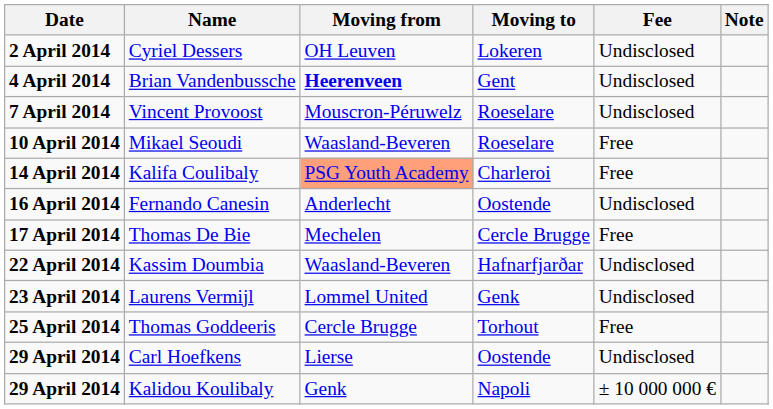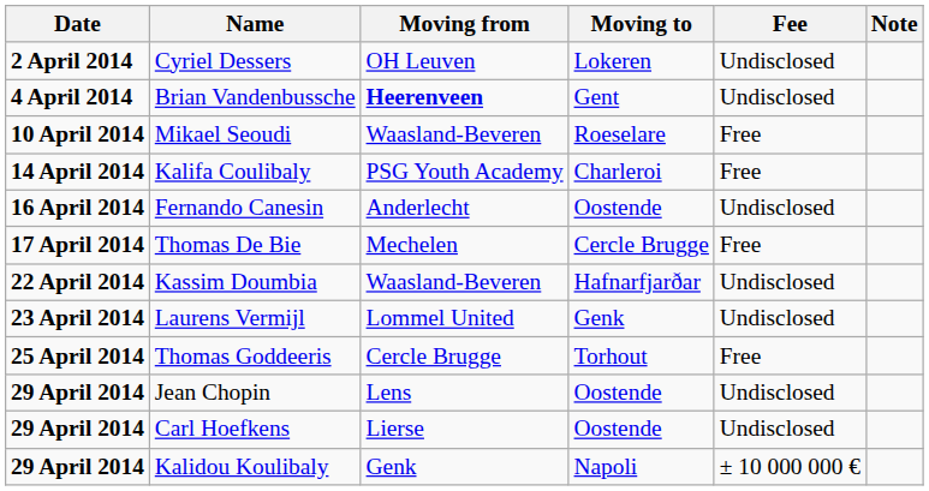 <table class="wikitable sortable">
 <tr>
 <th>Date</th>
 <th>Name</th>
 <th>Moving from</th>
 <th>Moving to</th>
 <th>Fee</th>
 <th>Note</th>
 </tr>
 <tr>
 <td><strong>2 April 2014</strong></td>
 <td><a href='#'>Cyriel Dessers</a></td>
 <td><a href='#'>OH Leuven</a></td>
 <td><a href='#'>Lokeren</a></td>
 <td>Undisclosed </td>
 <td></td>
 </tr>
 <tr>
 <td><strong>4 April 2014</strong></td>
 <td><a href='#'>Brian Vandenbussche</a></td>
 <td><strong> <a href='#'>Heerenveen</a></strong></td>
 <td><a href='#'>Gent</a></td>
 <td>Undisclosed </td>
 <td></td>
 </tr>
 <tr>
-<td><strong>7 April 2014</strong></td>
-<td><a href='#'>Vincent Provoost</a></td>
-<td><a href='#'>Mouscron-Péruwelz</a></td>
-<td><a href='#'>Roeselare</a></td>
-<td>Undisclosed </td>
-<td></td>
-</tr>
-<tr>
 <td><strong>10 April 2014</strong></td>
 <td> <a href='#'>Mikael Seoudi</a></td>
 <td><a href='#'>Waasland-Beveren</a></td>
 <td><a href='#'>Roeselare</a></td>
 <td>Free </td>
 <td align=center></td>
 </tr>
 <tr>
 <td><strong>14 April 2014</strong></td>
 <td> <a href='#'>Kalifa Coulibaly</a></td>
-<td style="background: lightsalmon;"> <a href='#'>PSG Youth Academy</a></td>
+<td> <a href='#'>PSG Youth Academy</a></td>
 <td><a href='#'>Charleroi</a></td>
 <td>Free </td>
 <td></td>
 </tr>
 <tr>
 <td><strong>16 April 2014</strong></td>
 <td> <a href='#'>Fernando Canesin</a></td>
 <td><a href='#'>Anderlecht</a></td>
 <td><a href='#'>Oostende</a></td>
 <td>Undisclosed </td>
 <td align=center></td>
 </tr>
 <tr>
 <td><strong>17 April 2014</strong></td>
 <td><a href='#'>Thomas De Bie</a></td>
 <td><a href='#'>Mechelen</a></td>
 <td><a href='#'>Cercle Brugge</a></td>
 <td>Free </td>
 <td></td>
 </tr>
 <tr>
 <td><strong>22 April 2014</strong></td>
 <td> <a href='#'>Kassim Doumbia</a></td>
 <td><a href='#'>Waasland-Beveren</a></td>
 <td> <a href='#'>Hafnarfjarðar</a></td>
 <td>Undisclosed </td>
 <td></td>
 </tr>
 <tr>
 <td><strong>23 April 2014</strong></td>
 <td><a href='#'>Laurens Vermijl</a></td>
 <td><a href='#'>Lommel United</a></td>
 <td><a href='#'>Genk</a></td>
 <td>Undisclosed </td>
 <td></td>
 </tr>
 <tr>
 <td><strong>25 April 2014</strong></td>
 <td><a href='#'>Thomas Goddeeris</a></td>
 <td><a href='#'>Cercle Brugge</a></td>
 <td><a href='#'>Torhout</a></td>
 <td>Free </td>
 <td align=center></td>
 </tr>
 <tr>
 <td><strong>29 April 2014</strong></td>
+<td> Jean Chopin</td>
+<td> <a href='#'>Lens</a></td>
+<td><a href='#'>Oostende</a></td>
+<td>Undisclosed </td>
+<td></td>
+</tr>
+<tr>
+<td><strong>29 April 2014</strong></td>
 <td><a href='#'>Carl Hoefkens</a></td>
 <td><a href='#'>Lierse</a></td>
 <td><a href='#'>Oostende</a></td>
 <td>Undisclosed </td>
 <td></td>
 </tr>
 <tr>
 <td><strong>29 April 2014</strong></td>
 <td> <a href='#'>Kalidou Koulibaly</a></td>
 <td><a href='#'>Genk</a></td>
 <td> <a href='#'>Napoli</a></td>
 <td>± 10 000 000 € </td>
 <td></td>
 </tr>
 </table>
